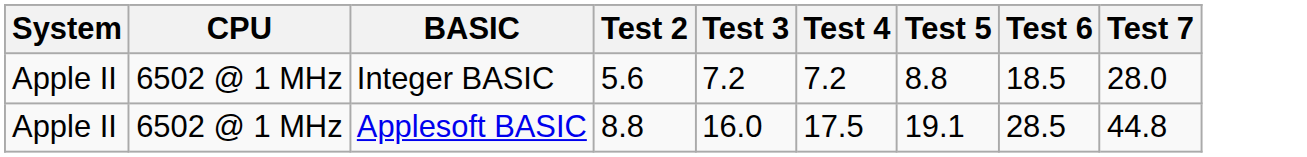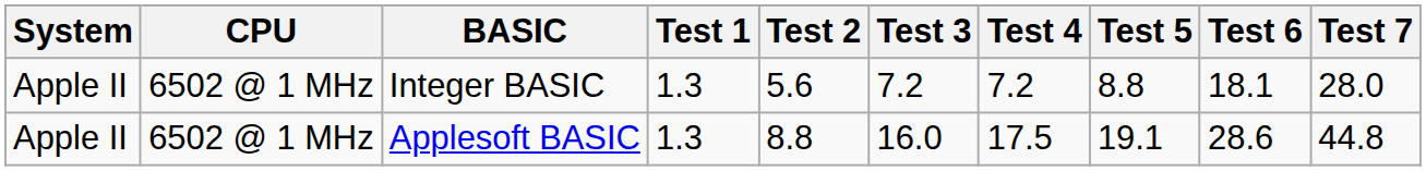 <table class="wikitable">
 <tr>
 <th>System</th>
 <th>CPU</th>
 <th>BASIC</th>
+<th>Test 1</th>
 <th>Test 2</th>
 <th>Test 3</th>
 <th>Test 4</th>
 <th>Test 5</th>
 <th>Test 6</th>
 <th>Test 7</th>
 </tr>
 <tr>
 <td>Apple II</td>
 <td>6502 @ 1 MHz</td>
 <td>Integer BASIC</td>
+<td>1.3</td>
 <td>5.6</td>
 <td>7.2</td>
 <td>7.2</td>
 <td>8.8</td>
-<td>18.5</td>
+<td>18.1</td>
 <td>28.0</td>
 </tr>
 <tr>
 <td>Apple II</td>
 <td>6502 @ 1 MHz</td>
 <td><a href='#'>Applesoft BASIC</a></td>
+<td>1.3</td>
 <td>8.8</td>
 <td>16.0</td>
 <td>17.5</td>
 <td>19.1</td>
-<td>28.5</td>
+<td>28.6</td>
 <td>44.8</td>
 </tr>
 </table>
